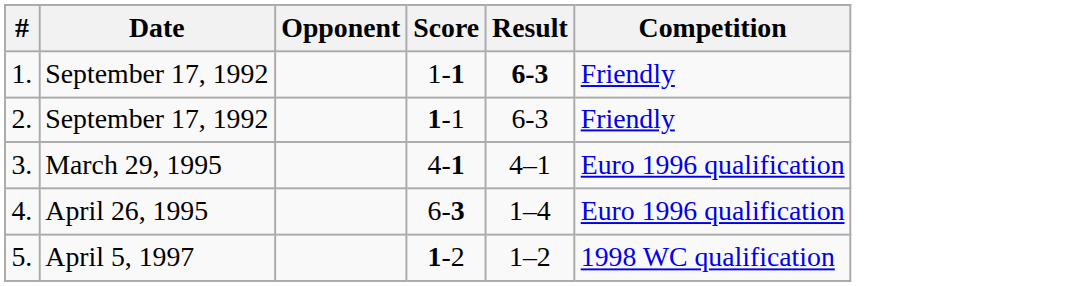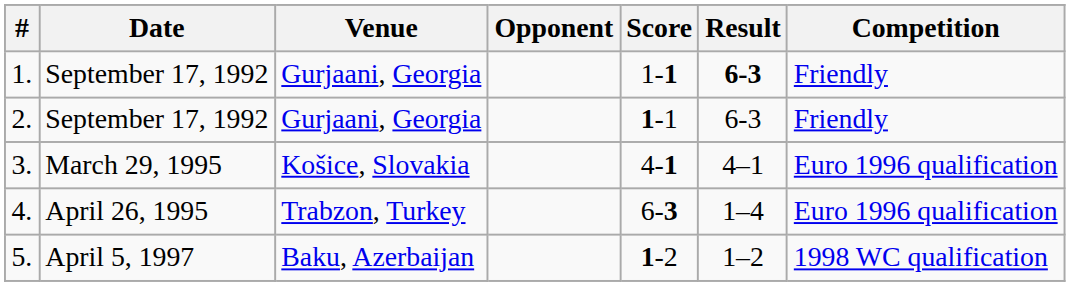 <table class=wikitable style=font-size:90%>
 <tr>
 <th>#</th>
 <th>Date</th>
+<th>Venue</th>
 <th>Opponent</th>
 <th>Score</th>
 <th>Result</th>
 <th>Competition</th>
 </tr>
 <tr>
 <td>1.</td>
 <td>September 17, 1992</td>
+<td><a href='#'>Gurjaani</a>, <a href='#'>Georgia</a></td>
 <td></td>
 <td align="center">1-<strong>1</strong></td>
 <td align="center"><strong>6-3</strong></td>
 <td><a href='#'>Friendly</a></td>
 </tr>
 <tr>
 <td>2.</td>
 <td>September 17, 1992</td>
+<td><a href='#'>Gurjaani</a>, <a href='#'>Georgia</a></td>
 <td></td>
 <td align="center"><strong>1</strong>-1</td>
 <td align="center">6-3</td>
 <td><a href='#'>Friendly</a></td>
 </tr>
 <tr>
 <td>3.</td>
 <td>March 29, 1995</td>
+<td><a href='#'>Košice</a>, <a href='#'>Slovakia</a></td>
 <td></td>
 <td align="center">4-<strong>1</strong></td>
 <td align="center">4–1</td>
 <td><a href='#'>Euro 1996 qualification</a></td>
 </tr>
 <tr>
 <td>4.</td>
 <td>April 26, 1995</td>
+<td><a href='#'>Trabzon</a>, <a href='#'>Turkey</a></td>
 <td></td>
 <td align="center">6-<strong>3</strong></td>
 <td align="center">1–4</td>
 <td><a href='#'>Euro 1996 qualification</a></td>
 </tr>
 <tr>
 <td>5.</td>
 <td>April 5, 1997</td>
+<td><a href='#'>Baku</a>, <a href='#'>Azerbaijan</a></td>
 <td></td>
 <td align="center"><strong>1</strong>-2</td>
 <td align="center">1–2</td>
 <td><a href='#'>1998 WC qualification</a></td>
 </tr>
 </table>
